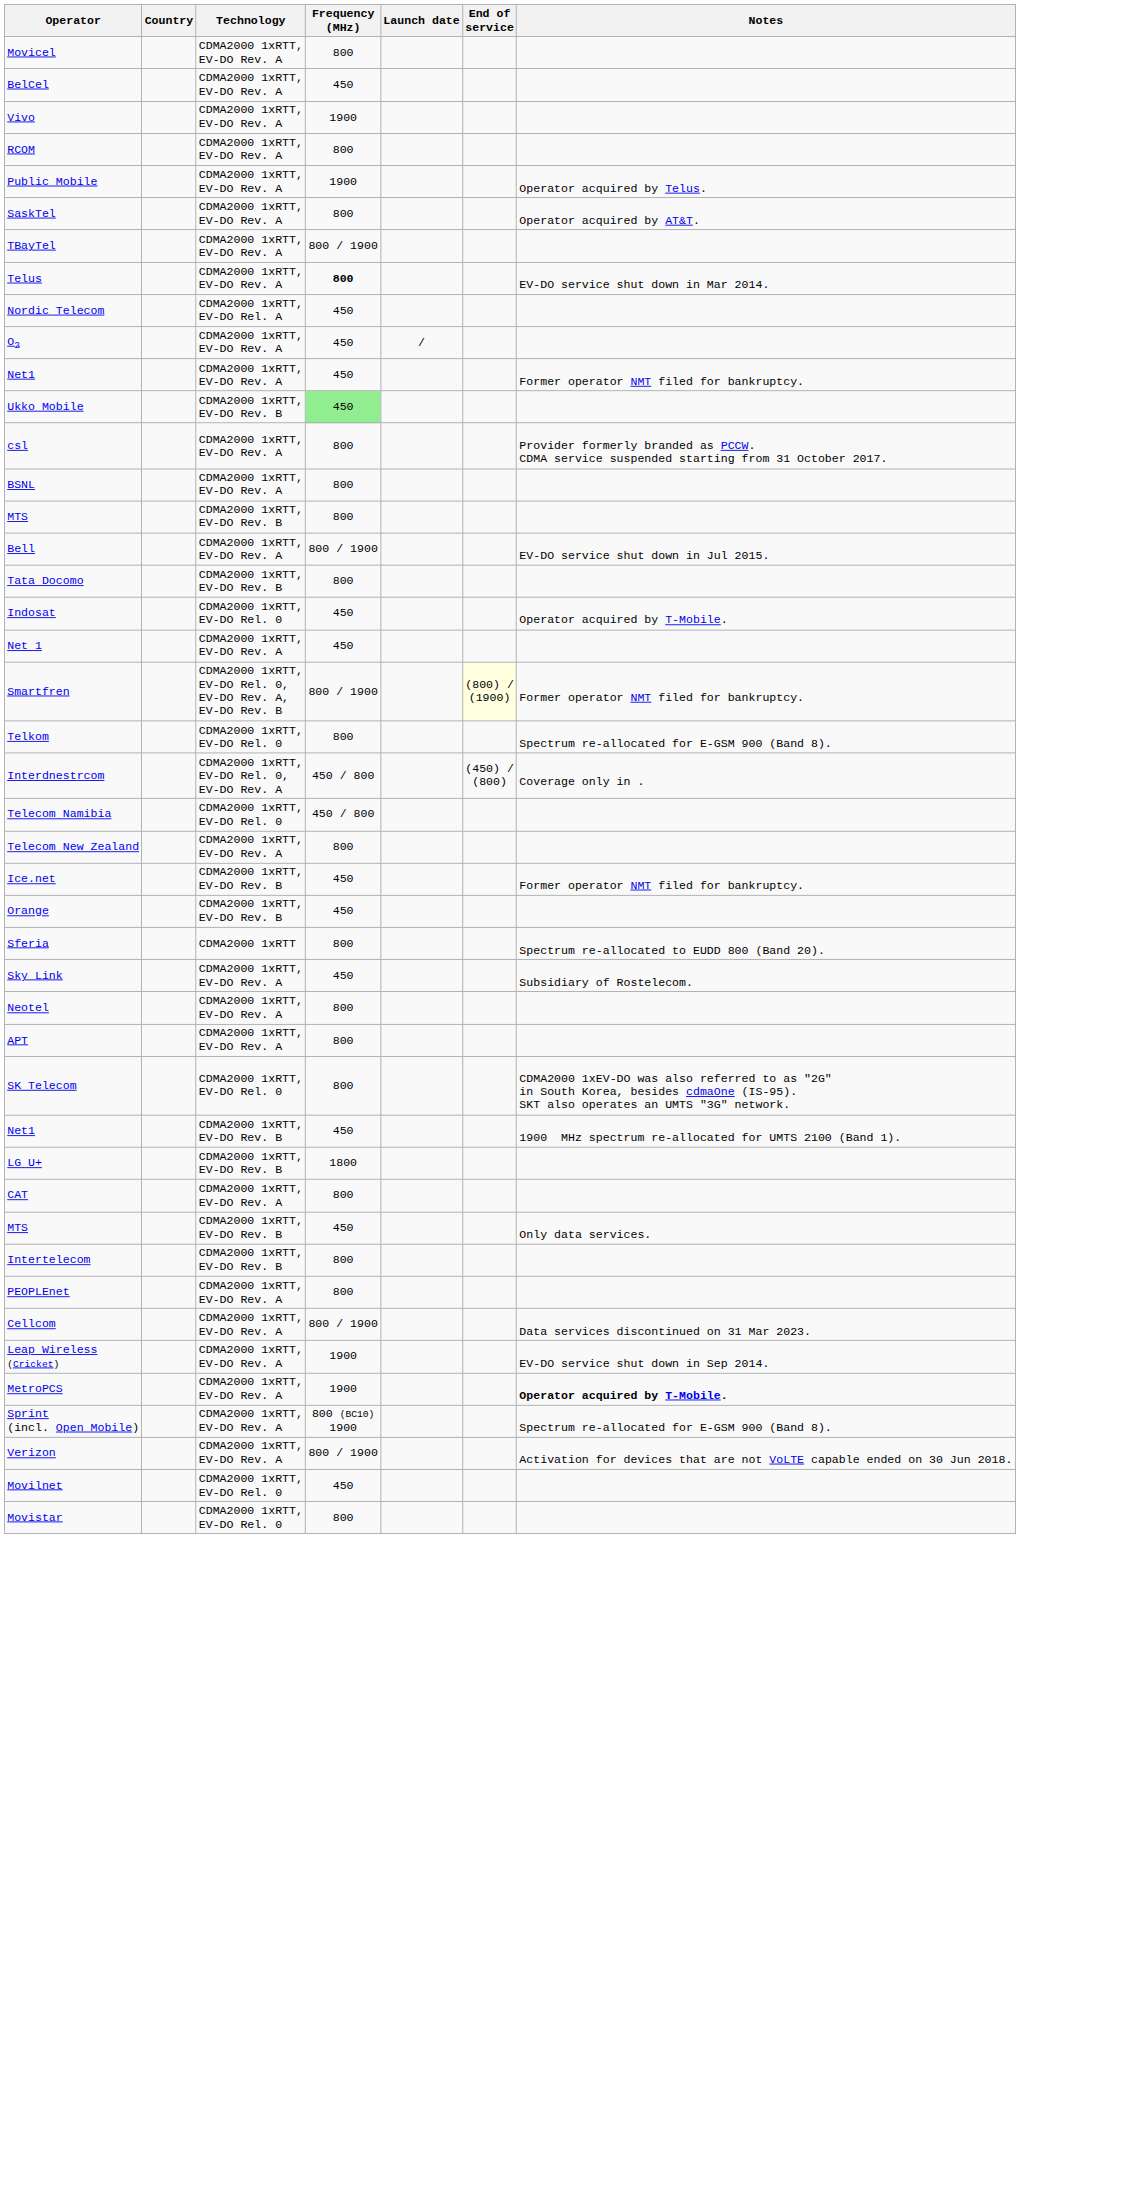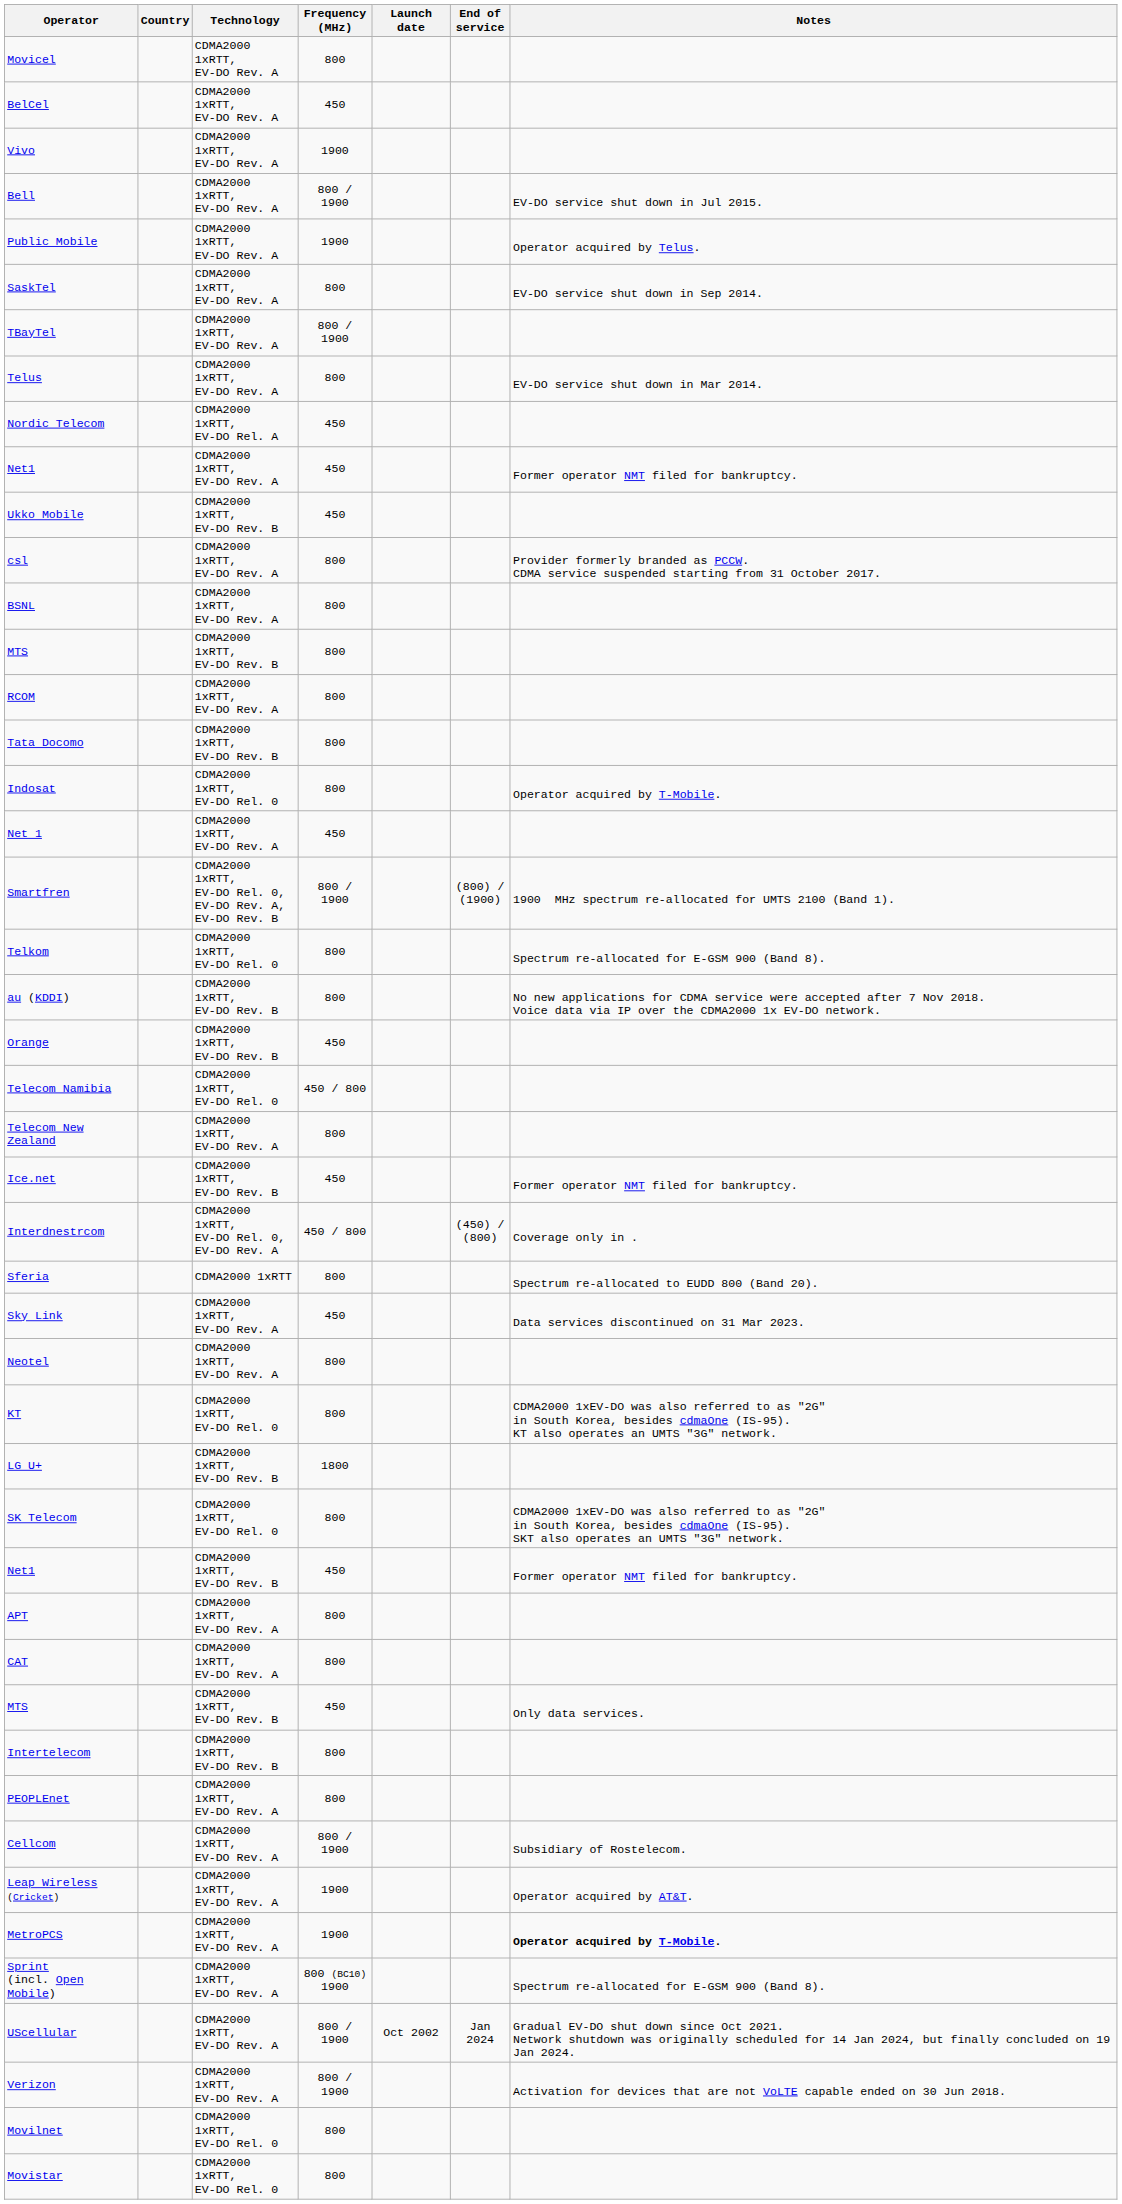 <table class="wikitable sortable">
 <tr>
 <th>Operator</th>
 <th>Country</th>
 <th>Technology</th>
 <th>Frequency<br>(MHz)</th>
 <th>Launch date</th>
 <th>End of<br>service</th>
 <th class="sortable">Notes</th>
 </tr>
 <tr>
 <td><a href='#'>Movicel</a></td>
 <td></td>
 <td>CDMA2000 1xRTT,<br>EV-DO Rev. A</td>
 <td style="text-align: center;">800</td>
 <td style="text-align: center;"></td>
 <td style="text-align: center;"></td>
 <td></td>
 </tr>
 <tr>
 <td><a href='#'>BelCel</a></td>
 <td></td>
 <td>CDMA2000 1xRTT,<br>EV-DO Rev. A</td>
 <td style="text-align: center;">450</td>
 <td style="text-align: center;"></td>
 <td style="text-align: center;"></td>
 <td></td>
 </tr>
 <tr>
 <td><a href='#'>Vivo</a></td>
 <td></td>
 <td>CDMA2000 1xRTT,<br>EV-DO Rev. A</td>
 <td style="text-align: center;">1900</td>
 <td style="text-align: center;"></td>
 <td style="text-align: center;"></td>
 <td></td>
 </tr>
 <tr>
-<td><a href='#'>RCOM</a></td>
+<td><a href='#'>Bell</a></td>
 <td></td>
 <td>CDMA2000 1xRTT,<br>EV-DO Rev. A</td>
-<td style="text-align: center;">800</td>
+<td style="text-align: center;">800 / 1900</td>
 <td style="text-align: center;"></td>
 <td style="text-align: center;"></td>
-<td></td>
+<td><br>EV-DO service shut down in Jul 2015.</td>
 </tr>
 <tr>
 <td><a href='#'>Public Mobile</a></td>
 <td></td>
 <td>CDMA2000 1xRTT,<br>EV-DO Rev. A</td>
 <td style="text-align: center;">1900</td>
 <td style="text-align: center;"></td>
 <td style="text-align: center;"></td>
 <td><br>Operator acquired by <a href='#'>Telus</a>.</td>
 </tr>
 <tr>
 <td><a href='#'>SaskTel</a></td>
 <td></td>
 <td>CDMA2000 1xRTT,<br>EV-DO Rev. A</td>
 <td style="text-align: center;">800</td>
 <td style="text-align: center;"></td>
 <td style="text-align: center;"></td>
-<td><br>Operator acquired by <a href='#'>AT&T</a>.</td>
+<td><br>EV-DO service shut down in Sep 2014.</td>
 </tr>
 <tr>
 <td><a href='#'>TBayTel</a></td>
 <td></td>
 <td>CDMA2000 1xRTT,<br>EV-DO Rev. A</td>
 <td style="text-align: center;">800 / 1900</td>
 <td style="text-align: center;"></td>
 <td style="text-align: center;"></td>
 <td></td>
 </tr>
 <tr>
 <td><a href='#'>Telus</a></td>
 <td></td>
 <td>CDMA2000 1xRTT,<br>EV-DO Rev. A</td>
-<td style="text-align: center;"><strong>800</strong></td>
+<td style="text-align: center;">800</td>
 <td style="text-align: center;"></td>
 <td style="text-align: center;"></td>
 <td><br>EV-DO service shut down in Mar 2014.</td>
 </tr>
 <tr>
 <td><a href='#'>Nordic Telecom</a></td>
 <td></td>
 <td>CDMA2000 1xRTT,<br>EV-DO Rel. A</td>
 <td style="text-align: center;">450</td>
 <td style="text-align: center;"></td>
-<td style="text-align: center;"></td>
-<td></td>
-</tr>
-<tr>
-<td><a href='#'>O<sub>2</sub></a></td>
-<td></td>
-<td>CDMA2000 1xRTT,<br>EV-DO Rev. A</td>
-<td style="text-align: center;">450</td>
-<td style="text-align: center;"> /<br></td>
 <td style="text-align: center;"></td>
 <td></td>
 </tr>
 <tr>
 <td><a href='#'>Net1</a></td>
 <td></td>
 <td>CDMA2000 1xRTT,<br>EV-DO Rev. A</td>
 <td style="text-align: center;">450</td>
 <td style="text-align: center;"></td>
 <td style="text-align: center;"> </td>
 <td><br>Former operator <a href='#'>NMT</a> filed for bankruptcy.</td>
 </tr>
 <tr>
 <td><a href='#'>Ukko Mobile</a></td>
 <td></td>
 <td>CDMA2000 1xRTT,<br>EV-DO Rev. B</td>
-<td style="background: lightgreen; text-align: center;">450</td>
+<td style="text-align: center;">450</td>
 <td style="text-align: center;"></td>
 <td style="text-align: center;"></td>
 <td></td>
 </tr>
 <tr>
 <td><a href='#'>csl</a></td>
 <td></td>
 <td>CDMA2000 1xRTT,<br>EV-DO Rev. A</td>
 <td style="text-align: center;">800</td>
 <td style="text-align: center;"></td>
 <td style="text-align: center;"></td>
 <td><br>Provider formerly branded as <a href='#'>PCCW</a>.<br>CDMA service suspended starting from 31 October 2017.</td>
 </tr>
 <tr>
 <td><a href='#'>BSNL</a></td>
 <td></td>
 <td>CDMA2000 1xRTT,<br>EV-DO Rev. A</td>
 <td style="text-align: center;">800</td>
 <td style="text-align: center;"></td>
 <td style="text-align: center;"></td>
 <td></td>
 </tr>
 <tr>
 <td><a href='#'>MTS</a></td>
 <td></td>
 <td>CDMA2000 1xRTT,<br>EV-DO Rev. B</td>
 <td style="text-align: center;">800</td>
 <td style="text-align: center;"></td>
 <td style="text-align: center;"></td>
 <td></td>
 </tr>
 <tr>
-<td><a href='#'>Bell</a></td>
+<td><a href='#'>RCOM</a></td>
 <td></td>
 <td>CDMA2000 1xRTT,<br>EV-DO Rev. A</td>
-<td style="text-align: center;">800 / 1900</td>
+<td style="text-align: center;">800</td>
 <td style="text-align: center;"></td>
 <td style="text-align: center;"></td>
-<td><br>EV-DO service shut down in Jul 2015.</td>
+<td></td>
 </tr>
 <tr>
 <td><a href='#'>Tata Docomo</a></td>
 <td></td>
 <td>CDMA2000 1xRTT,<br>EV-DO Rev. B</td>
 <td style="text-align: center;">800</td>
 <td style="text-align: center;"></td>
 <td style="text-align: center;"></td>
 <td></td>
 </tr>
 <tr>
 <td><a href='#'>Indosat</a></td>
 <td></td>
 <td>CDMA2000 1xRTT,<br>EV-DO Rel. 0</td>
-<td style="text-align: center;">450</td>
+<td style="text-align: center;">800</td>
 <td style="text-align: center;"></td>
 <td style="text-align: center;"></td>
 <td><br>Operator acquired by <a href='#'>T-Mobile</a>.</td>
 </tr>
 <tr>
 <td><a href='#'>Net 1</a></td>
 <td></td>
 <td>CDMA2000 1xRTT,<br>EV-DO Rev. A</td>
 <td style="text-align: center;">450</td>
 <td style="text-align: center;"></td>
 <td style="text-align: center;"> </td>
 <td></td>
 </tr>
 <tr>
 <td><a href='#'>Smartfren</a></td>
 <td></td>
 <td>CDMA2000 1xRTT,<br>EV-DO Rel. 0,<br>EV-DO Rev. A,<br>EV-DO Rev. B</td>
 <td style="text-align: center;">800 / 1900</td>
 <td style="text-align: center;"></td>
-<td style="background: lightyellow; text-align: center;"> (800) /<br> (1900)</td>
-<td><br>Former operator <a href='#'>NMT</a> filed for bankruptcy.</td>
+<td style="text-align: center;"> (800) /<br> (1900)</td>
+<td><br>1900  MHz spectrum re-allocated for UMTS 2100 (Band 1).</td>
 </tr>
 <tr>
 <td><a href='#'>Telkom</a></td>
 <td></td>
 <td>CDMA2000 1xRTT,<br>EV-DO Rel. 0</td>
 <td style="text-align: center;">800</td>
 <td style="text-align: center;"></td>
 <td style="text-align: center;"></td>
 <td><br>Spectrum re-allocated for E-GSM 900 (Band 8).</td>
 </tr>
 <tr>
-<td><a href='#'>Interdnestrcom</a></td>
+<td><a href='#'>au</a> (<a href='#'>KDDI</a>)</td>
 <td></td>
-<td>CDMA2000 1xRTT,<br>EV-DO Rel. 0,<br>EV-DO Rev. A</td>
-<td style="text-align: center;">450 / 800</td>
+<td>CDMA2000 1xRTT,<br>EV-DO Rev. B</td>
+<td style="text-align: center;">800</td>
 <td style="text-align: center;"></td>
-<td style="text-align: center;"> (450) /<br> (800)</td>
-<td><br>Coverage only in .</td>
+<td style="text-align: center;"></td>
+<td><br>No new applications for CDMA service were accepted after 7 Nov 2018.<br>Voice data via IP over the CDMA2000 1x EV-DO network.</td>
+</tr>
+<tr>
+<td><a href='#'>Orange</a></td>
+<td></td>
+<td>CDMA2000 1xRTT,<br>EV-DO Rev. B</td>
+<td style="text-align: center;">450</td>
+<td style="text-align: center;"></td>
+<td style="text-align: center;"></td>
+<td></td>
 </tr>
 <tr>
 <td><a href='#'>Telecom Namibia</a></td>
 <td></td>
 <td>CDMA2000 1xRTT,<br>EV-DO Rel. 0</td>
 <td style="text-align: center;">450 / 800</td>
 <td style="text-align: center;"></td>
 <td style="text-align: center;"></td>
 <td></td>
 </tr>
 <tr>
 <td><a href='#'>Telecom New Zealand</a></td>
 <td></td>
 <td>CDMA2000 1xRTT,<br>EV-DO Rev. A</td>
 <td style="text-align: center;">800</td>
 <td style="text-align: center;"></td>
 <td style="text-align: center;"></td>
 <td></td>
 </tr>
 <tr>
 <td><a href='#'>Ice.net</a></td>
 <td></td>
 <td>CDMA2000 1xRTT,<br>EV-DO Rev. B</td>
 <td style="text-align: center;">450</td>
 <td style="text-align: center;"></td>
 <td style="text-align: center;"> </td>
 <td><br>Former operator <a href='#'>NMT</a> filed for bankruptcy.</td>
 </tr>
 <tr>
-<td><a href='#'>Orange</a></td>
+<td><a href='#'>Interdnestrcom</a></td>
 <td></td>
-<td>CDMA2000 1xRTT,<br>EV-DO Rev. B</td>
-<td style="text-align: center;">450</td>
+<td>CDMA2000 1xRTT,<br>EV-DO Rel. 0,<br>EV-DO Rev. A</td>
+<td style="text-align: center;">450 / 800</td>
 <td style="text-align: center;"></td>
-<td style="text-align: center;"></td>
-<td></td>
+<td style="text-align: center;"> (450) /<br> (800)</td>
+<td><br>Coverage only in .</td>
 </tr>
 <tr>
 <td><a href='#'>Sferia</a></td>
 <td></td>
 <td>CDMA2000 1xRTT</td>
 <td style="text-align: center;">800</td>
 <td style="text-align: center;"></td>
 <td style="text-align: center;"></td>
 <td><br>Spectrum re-allocated to EUDD 800 (Band 20).</td>
 </tr>
 <tr>
 <td><a href='#'>Sky Link</a></td>
 <td></td>
 <td>CDMA2000 1xRTT,<br>EV-DO Rev. A</td>
 <td style="text-align: center;">450</td>
 <td style="text-align: center;"></td>
 <td style="text-align: center;"></td>
-<td><br>Subsidiary of Rostelecom.</td>
+<td><br>Data services discontinued on 31 Mar 2023.<br></td>
 </tr>
 <tr>
 <td><a href='#'>Neotel</a></td>
 <td></td>
 <td>CDMA2000 1xRTT,<br>EV-DO Rev. A</td>
 <td style="text-align: center;">800</td>
 <td style="text-align: center;"></td>
 <td style="text-align: center;"></td>
 <td></td>
 </tr>
 <tr>
-<td><a href='#'>APT</a></td>
+<td><a href='#'>KT</a></td>
 <td></td>
-<td>CDMA2000 1xRTT,<br>EV-DO Rev. A</td>
+<td>CDMA2000 1xRTT,<br>EV-DO Rel. 0</td>
 <td style="text-align: center;">800</td>
+<td style="text-align: center;"></td>
+<td style="text-align: center;"></td>
+<td><br>CDMA2000 1xEV-DO was also referred to as "2G"<br>in South Korea, besides <a href='#'>cdmaOne</a> (IS-95).<br>KT also operates an UMTS "3G" network.</td>
+</tr>
+<tr>
+<td><a href='#'>LG U+</a></td>
+<td></td>
+<td>CDMA2000 1xRTT,<br>EV-DO Rev. B</td>
+<td style="text-align: center;">1800</td>
 <td style="text-align: center;"></td>
 <td style="text-align: center;"></td>
 <td></td>
 </tr>
 <tr>
 <td><a href='#'>SK Telecom</a></td>
 <td></td>
 <td>CDMA2000 1xRTT,<br>EV-DO Rel. 0</td>
 <td style="text-align: center;">800</td>
 <td style="text-align: center;"></td>
 <td style="text-align: center;"></td>
 <td><br>CDMA2000 1xEV-DO was also referred to as "2G"<br>in South Korea, besides <a href='#'>cdmaOne</a> (IS-95).<br>SKT also operates an UMTS "3G" network.</td>
 </tr>
 <tr>
 <td><a href='#'>Net1</a></td>
 <td></td>
 <td>CDMA2000 1xRTT,<br>EV-DO Rev. B</td>
 <td style="text-align: center;">450</td>
 <td style="text-align: center;"></td>
 <td style="text-align: center;"> </td>
-<td><br>1900  MHz spectrum re-allocated for UMTS 2100 (Band 1).</td>
+<td><br>Former operator <a href='#'>NMT</a> filed for bankruptcy.</td>
 </tr>
 <tr>
-<td><a href='#'>LG U+</a></td>
+<td><a href='#'>APT</a></td>
 <td></td>
-<td>CDMA2000 1xRTT,<br>EV-DO Rev. B</td>
-<td style="text-align: center;">1800</td>
+<td>CDMA2000 1xRTT,<br>EV-DO Rev. A</td>
+<td style="text-align: center;">800</td>
 <td style="text-align: center;"></td>
 <td style="text-align: center;"></td>
 <td></td>
 </tr>
 <tr>
 <td><a href='#'>CAT</a></td>
 <td></td>
 <td>CDMA2000 1xRTT,<br>EV-DO Rev. A</td>
 <td style="text-align: center;">800</td>
 <td style="text-align: center;"></td>
 <td style="text-align: center;"></td>
 <td></td>
 </tr>
 <tr>
 <td><a href='#'>MTS</a></td>
 <td></td>
 <td>CDMA2000 1xRTT,<br>EV-DO Rev. B</td>
 <td style="text-align: center;">450</td>
 <td style="text-align: center;"></td>
 <td style="text-align: center;"></td>
 <td><br>Only data services.</td>
 </tr>
 <tr>
 <td><a href='#'>Intertelecom</a></td>
 <td></td>
 <td>CDMA2000 1xRTT,<br>EV-DO Rev. B</td>
 <td style=" text-align: center;">800</td>
 <td style="text-align: center;"></td>
 <td style="text-align: center;"></td>
 <td></td>
 </tr>
 <tr>
 <td><a href='#'>PEOPLEnet</a></td>
 <td></td>
 <td>CDMA2000 1xRTT,<br>EV-DO Rev. A</td>
 <td style="text-align: center;">800</td>
 <td style="text-align: center;"></td>
 <td style="text-align: center;"></td>
 <td></td>
 </tr>
 <tr>
 <td><a href='#'>Cellcom</a></td>
 <td></td>
 <td>CDMA2000 1xRTT,<br>EV-DO Rev. A</td>
 <td style="text-align: center;">800 / 1900</td>
 <td style="text-align: center;"></td>
 <td style="text-align: center;"></td>
-<td><br>Data services discontinued on 31 Mar 2023.<br></td>
+<td><br>Subsidiary of Rostelecom.</td>
 </tr>
 <tr>
 <td><a href='#'>Leap Wireless</a><br><small>(<a href='#'>Cricket</a>)</small></td>
 <td></td>
 <td>CDMA2000 1xRTT,<br>EV-DO Rev. A</td>
 <td style="text-align: center;">1900</td>
 <td style="text-align: center;"></td>
 <td style="text-align: center;"></td>
-<td><br>EV-DO service shut down in Sep 2014.</td>
+<td><br>Operator acquired by <a href='#'>AT&T</a>.</td>
 </tr>
 <tr>
 <td><a href='#'>MetroPCS</a></td>
 <td></td>
 <td>CDMA2000 1xRTT,<br>EV-DO Rev. A</td>
 <td style="text-align: center;">1900</td>
 <td style="text-align: center;"></td>
 <td style="text-align: center;"></td>
 <td><strong><br>Operator acquired by <a href='#'>T-Mobile</a>.</strong></td>
 </tr>
 <tr>
 <td><a href='#'>Sprint</a><br>(incl. <a href='#'>Open Mobile</a>)</td>
 <td><br><br></td>
 <td>CDMA2000 1xRTT,<br>EV-DO Rev. A</td>
 <td style="text-align: center;">800 <small>(BC10)</small><br>1900</td>
 <td style="text-align: center;"></td>
 <td style="text-align: center;"></td>
 <td><br>Spectrum re-allocated for E-GSM 900 (Band 8).</td>
 </tr>
 <tr>
+<td><a href='#'>UScellular</a></td>
+<td></td>
+<td>CDMA2000 1xRTT,<br>EV-DO Rev. A</td>
+<td style="text-align: center;">800 / 1900</td>
+<td style="text-align: center;">Oct 2002</td>
+<td style="text-align: center;">Jan 2024</td>
+<td><br>Gradual EV-DO shut down since Oct 2021.<br>Network shutdown was originally scheduled for 14 Jan 2024, but finally concluded on 19 Jan 2024.</td>
+</tr>
+<tr>
 <td><a href='#'>Verizon</a></td>
 <td></td>
 <td>CDMA2000 1xRTT,<br>EV-DO Rev. A</td>
 <td style="text-align: center;">800 / 1900</td>
 <td style="text-align: center;"></td>
 <td style="text-align: center;"></td>
 <td><br>Activation for devices that are not <a href='#'>VoLTE</a> capable ended on 30 Jun 2018.</td>
 </tr>
 <tr>
 <td><a href='#'>Movilnet</a></td>
 <td></td>
 <td>CDMA2000 1xRTT,<br>EV-DO Rel. 0</td>
-<td style="text-align: center;">450</td>
+<td style="text-align: center;">800</td>
 <td style="text-align: center;"></td>
 <td style="text-align: center;"></td>
 <td></td>
 </tr>
 <tr>
 <td><a href='#'>Movistar</a></td>
 <td></td>
 <td>CDMA2000 1xRTT,<br>EV-DO Rel. 0</td>
 <td style="text-align: center;">800</td>
 <td style="text-align: center;"></td>
 <td style="text-align: center;"></td>
 <td></td>
 </tr>
 </table>
